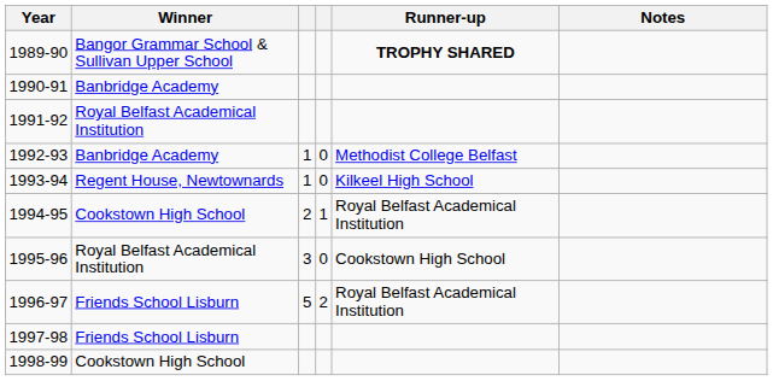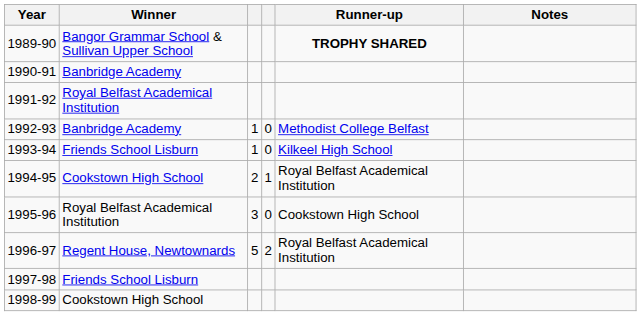 <table class="wikitable">
 <tr>
 <th>Year</th>
 <th>Winner</th>
 <th></th>
 <th></th>
 <th>Runner-up</th>
 <th width="200">Notes</th>
 </tr>
 <tr>
 <td align="center">1989-90</td>
 <td width="220"><a href='#'>Bangor Grammar School</a> &<br><a href='#'>Sullivan Upper School</a></td>
 <td></td>
 <td></td>
 <td width="220" align="center"><strong>TROPHY SHARED</strong></td>
 <td></td>
 </tr>
 <tr>
 <td align="center">1990-91</td>
 <td><a href='#'>Banbridge Academy</a></td>
 <td></td>
 <td></td>
 <td></td>
 <td></td>
 </tr>
 <tr>
 <td align="center">1991-92</td>
 <td><a href='#'>Royal Belfast Academical Institution</a></td>
 <td></td>
 <td></td>
 <td></td>
 <td></td>
 </tr>
 <tr>
 <td align="center">1992-93</td>
 <td><a href='#'>Banbridge Academy</a></td>
 <td align="center">1</td>
 <td align="center">0</td>
 <td><a href='#'>Methodist College Belfast</a></td>
 <td></td>
 </tr>
 <tr>
 <td align="center">1993-94</td>
-<td><a href='#'>Regent House, Newtownards</a></td>
+<td><a href='#'>Friends School Lisburn</a></td>
 <td align="center">1</td>
 <td align="center">0</td>
 <td><a href='#'>Kilkeel High School</a></td>
 <td></td>
 </tr>
 <tr>
 <td align="center">1994-95</td>
 <td><a href='#'>Cookstown High School</a></td>
 <td align="center">2</td>
 <td align="center">1</td>
 <td>Royal Belfast Academical Institution</td>
 <td></td>
 </tr>
 <tr>
 <td align="center">1995-96</td>
 <td>Royal Belfast Academical Institution</td>
 <td align="center">3</td>
 <td align="center">0</td>
 <td>Cookstown High School</td>
 <td></td>
 </tr>
 <tr>
 <td align="center">1996-97</td>
-<td><a href='#'>Friends School Lisburn</a></td>
+<td><a href='#'>Regent House, Newtownards</a></td>
 <td align="center">5</td>
 <td align="center">2</td>
 <td>Royal Belfast Academical Institution</td>
 <td></td>
 </tr>
 <tr>
 <td align="center">1997-98</td>
 <td><a href='#'>Friends School Lisburn</a></td>
 <td></td>
 <td></td>
 <td></td>
 <td></td>
 </tr>
 <tr>
 <td align="center">1998-99</td>
 <td>Cookstown High School</td>
 <td></td>
 <td></td>
 <td></td>
 <td></td>
 </tr>
 </table>
